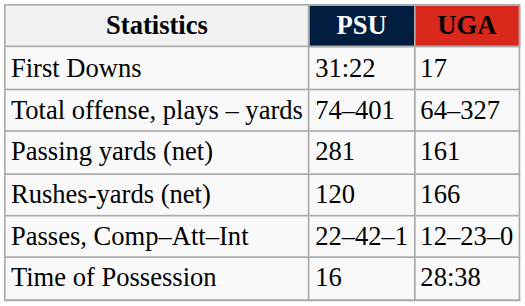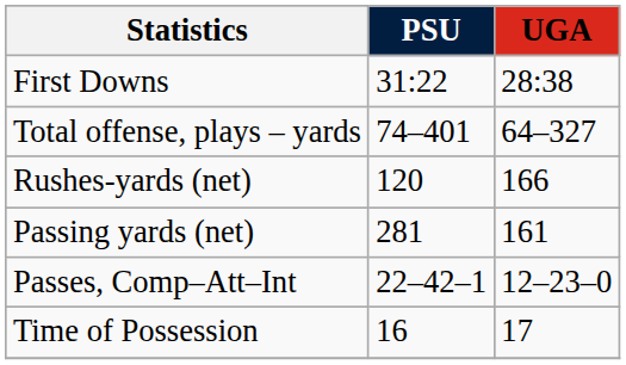 <table class="wikitable">
 <tr>
 <th>Statistics</th>
 <th style="background:#011e41; color:#ffffff">PSU</th>
 <th style="background:#da291c; color:#000000">UGA</th>
 </tr>
 <tr>
 <td>First Downs</td>
 <td>31:22</td>
-<td>17</td>
+<td>28:38</td>
 </tr>
 <tr>
 <td>Total offense, plays – yards</td>
 <td>74–401</td>
 <td>64–327</td>
 </tr>
 <tr>
+<td>Rushes-yards (net)</td>
+<td>120</td>
+<td>166</td>
+</tr>
+<tr>
 <td>Passing yards (net)</td>
 <td>281</td>
 <td>161</td>
-</tr>
-<tr>
-<td>Rushes-yards (net)</td>
-<td>120</td>
-<td>166</td>
 </tr>
 <tr>
 <td>Passes, Comp–Att–Int</td>
 <td>22–42–1</td>
 <td>12–23–0</td>
 </tr>
 <tr>
 <td>Time of Possession</td>
 <td>16</td>
-<td>28:38</td>
+<td>17</td>
 </tr>
 <tr>
 </tr>
 </table>
